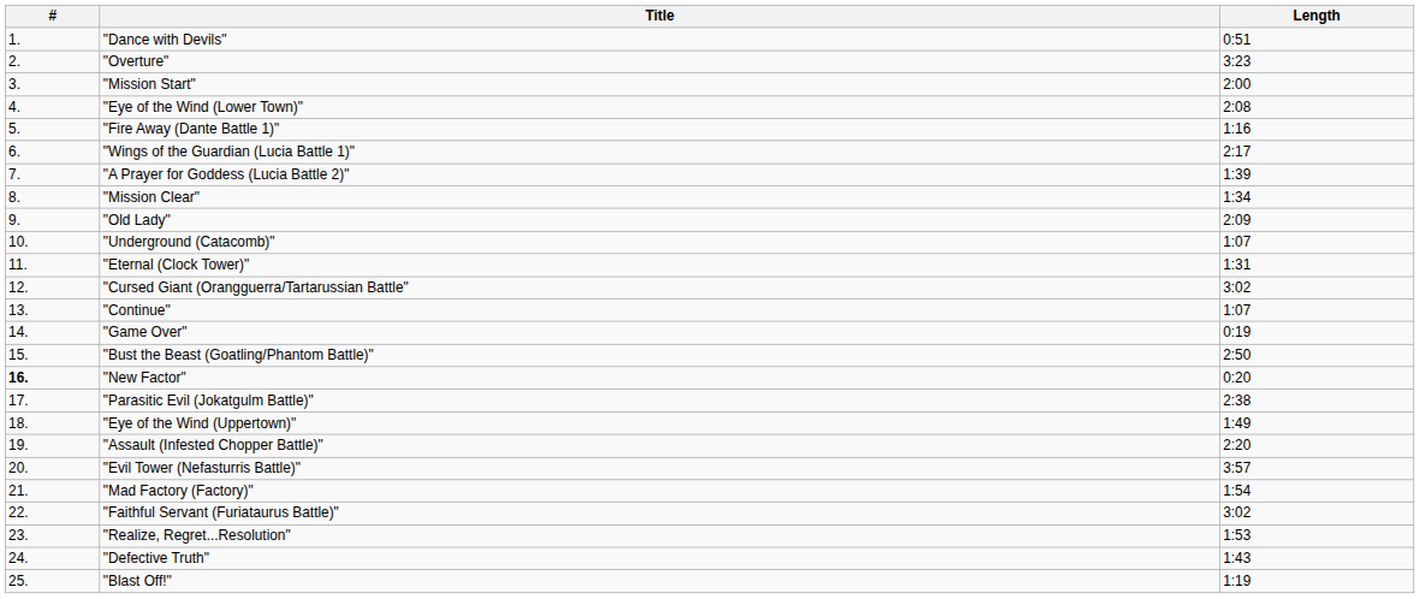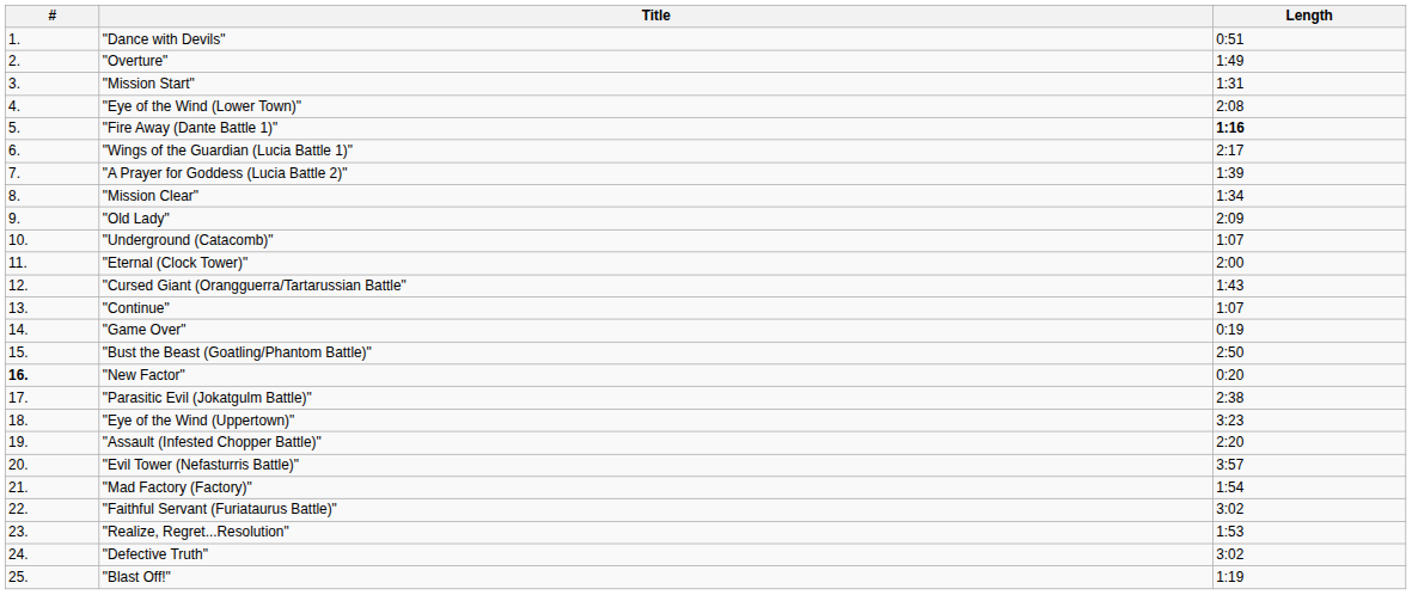 <table class="wikitable" style="width:100%; margin-right:-1em;">
 <tr>
 <th>#</th>
 <th>Title</th>
 <th>Length</th>
 </tr>
 <tr>
 <td>1.</td>
 <td>"Dance with Devils"</td>
 <td>0:51</td>
 </tr>
 <tr>
 <td>2.</td>
 <td>"Overture"</td>
-<td>3:23</td>
+<td>1:49</td>
 </tr>
 <tr>
 <td>3.</td>
 <td>"Mission Start"</td>
-<td>2:00</td>
+<td>1:31</td>
 </tr>
 <tr>
 <td>4.</td>
 <td>"Eye of the Wind (Lower Town)"</td>
 <td>2:08</td>
 </tr>
 <tr>
 <td>5.</td>
 <td>"Fire Away (Dante Battle 1)"</td>
-<td>1:16</td>
+<td><strong>1:16</strong></td>
 </tr>
 <tr>
 <td>6.</td>
 <td>"Wings of the Guardian (Lucia Battle 1)"</td>
 <td>2:17</td>
 </tr>
 <tr>
 <td>7.</td>
 <td>"A Prayer for Goddess (Lucia Battle 2)"</td>
 <td>1:39</td>
 </tr>
 <tr>
 <td>8.</td>
 <td>"Mission Clear"</td>
 <td>1:34</td>
 </tr>
 <tr>
 <td>9.</td>
 <td>"Old Lady"</td>
 <td>2:09</td>
 </tr>
 <tr>
 <td>10.</td>
 <td>"Underground (Catacomb)"</td>
 <td>1:07</td>
 </tr>
 <tr>
 <td>11.</td>
 <td>"Eternal (Clock Tower)"</td>
-<td>1:31</td>
+<td>2:00</td>
 </tr>
 <tr>
 <td>12.</td>
 <td>"Cursed Giant (Orangguerra/Tartarussian Battle"</td>
-<td>3:02</td>
+<td>1:43</td>
 </tr>
 <tr>
 <td>13.</td>
 <td>"Continue"</td>
 <td>1:07</td>
 </tr>
 <tr>
 <td>14.</td>
 <td>"Game Over"</td>
 <td>0:19</td>
 </tr>
 <tr>
 <td>15.</td>
 <td>"Bust the Beast (Goatling/Phantom Battle)"</td>
 <td>2:50</td>
 </tr>
 <tr>
 <td><strong>16.</strong></td>
 <td>"New Factor"</td>
 <td>0:20</td>
 </tr>
 <tr>
 <td>17.</td>
 <td>"Parasitic Evil (Jokatgulm Battle)"</td>
 <td>2:38</td>
 </tr>
 <tr>
 <td>18.</td>
 <td>"Eye of the Wind (Uppertown)"</td>
-<td>1:49</td>
+<td>3:23</td>
 </tr>
 <tr>
 <td>19.</td>
 <td>"Assault (Infested Chopper Battle)"</td>
 <td>2:20</td>
 </tr>
 <tr>
 <td>20.</td>
 <td>"Evil Tower (Nefasturris Battle)"</td>
 <td>3:57</td>
 </tr>
 <tr>
 <td>21.</td>
 <td>"Mad Factory (Factory)"</td>
 <td>1:54</td>
 </tr>
 <tr>
 <td>22.</td>
 <td>"Faithful Servant (Furiataurus Battle)"</td>
 <td>3:02</td>
 </tr>
 <tr>
 <td>23.</td>
 <td>"Realize, Regret...Resolution"</td>
 <td>1:53</td>
 </tr>
 <tr>
 <td>24.</td>
 <td>"Defective Truth"</td>
-<td>1:43</td>
+<td>3:02</td>
 </tr>
 <tr>
 <td>25.</td>
 <td>"Blast Off!"</td>
 <td>1:19</td>
 </tr>
 </table>
